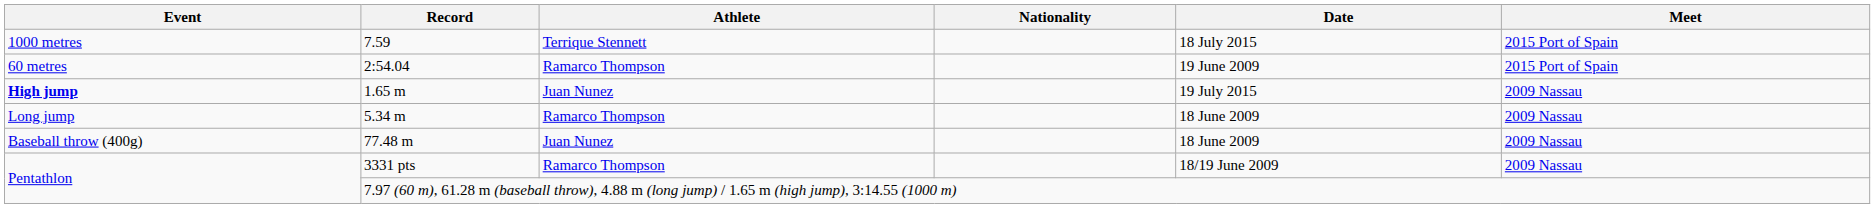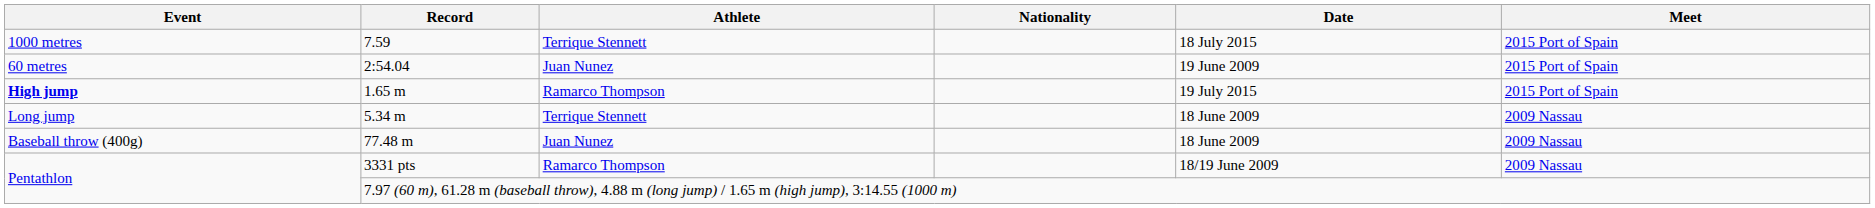 <table class="wikitable" style="font-size:95%; width: 95%;">
 <tr>
 <th>Event</th>
 <th>Record</th>
 <th>Athlete</th>
 <th>Nationality</th>
 <th>Date</th>
 <th>Meet</th>
 </tr>
 <tr>
 <td><a href='#'>1000 metres</a></td>
 <td>7.59 </td>
 <td><a href='#'>Terrique Stennett</a></td>
 <td></td>
 <td>18 July 2015</td>
 <td><a href='#'>2015 Port of Spain</a> </td>
 </tr>
 <tr>
 <td><a href='#'>60 metres</a></td>
 <td>2:54.04</td>
-<td><a href='#'>Ramarco Thompson</a></td>
+<td><a href='#'>Juan Nunez</a></td>
 <td></td>
 <td>19 June 2009</td>
 <td><a href='#'>2015 Port of Spain</a> </td>
 </tr>
 <tr>
 <td><strong><a href='#'>High jump</a></strong></td>
 <td>1.65 m</td>
-<td><a href='#'>Juan Nunez</a></td>
+<td><a href='#'>Ramarco Thompson</a></td>
 <td></td>
 <td>19 July 2015</td>
-<td><a href='#'>2009 Nassau</a> </td>
+<td><a href='#'>2015 Port of Spain</a> </td>
 </tr>
 <tr>
 <td><a href='#'>Long jump</a></td>
 <td>5.34 m </td>
-<td><a href='#'>Ramarco Thompson</a></td>
+<td><a href='#'>Terrique Stennett</a></td>
 <td></td>
 <td>18 June 2009</td>
 <td><a href='#'>2009 Nassau</a> </td>
 </tr>
 <tr>
 <td><a href='#'>Baseball throw</a> (400g)</td>
 <td>77.48 m</td>
 <td><a href='#'>Juan Nunez</a></td>
 <td></td>
 <td>18 June 2009</td>
 <td><a href='#'>2009 Nassau</a> </td>
 </tr>
 <tr>
 <td rowspan=2><a href='#'>Pentathlon</a></td>
 <td>3331 pts</td>
 <td><a href='#'>Ramarco Thompson</a></td>
 <td></td>
 <td>18/19 June 2009</td>
 <td><a href='#'>2009 Nassau</a> </td>
 </tr>
 <tr>
 <td colspan=5>7.97 <em>(60 m)</em>, 61.28 m <em>(baseball throw)</em>, 4.88 m <em>(long jump)</em> / 1.65 m <em>(high jump)</em>, 3:14.55  <em>(1000 m)</em></td>
 </tr>
 </table>
